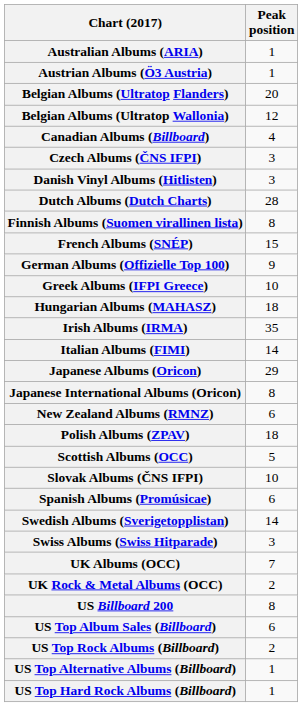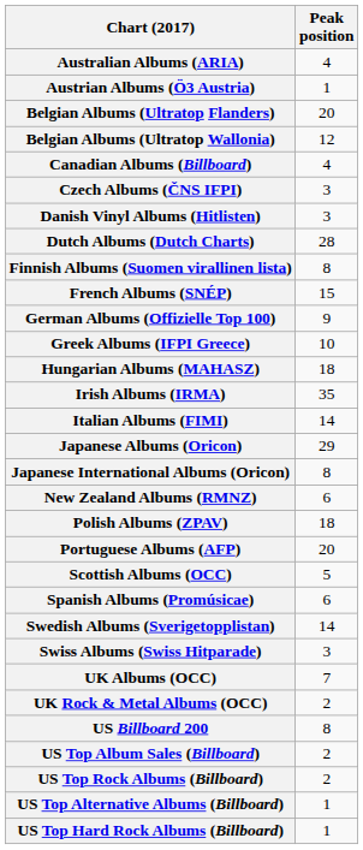 <table class="wikitable sortable plainrowheaders" style="text-align:center">
 <tr>
 <th scope="col">Chart (2017)</th>
 <th scope="col">Peak<br>position</th>
 </tr>
 <tr>
 <th scope="row">Australian Albums (<a href='#'>ARIA</a>)</th>
-<td>1</td>
+<td>4</td>
 </tr>
 <tr>
 <th scope="row">Austrian Albums (<a href='#'>Ö3 Austria</a>)</th>
 <td>1</td>
 </tr>
 <tr>
 <th scope="row">Belgian Albums (<a href='#'>Ultratop</a> <a href='#'>Flanders</a>)</th>
 <td>20</td>
 </tr>
 <tr>
 <th scope="row">Belgian Albums (Ultratop <a href='#'>Wallonia</a>)</th>
 <td>12</td>
 </tr>
 <tr>
 <th scope="row">Canadian Albums (<em><a href='#'>Billboard</a></em>)</th>
 <td>4</td>
 </tr>
 <tr>
 <th scope="row">Czech Albums (<a href='#'>ČNS IFPI</a>)</th>
 <td>3</td>
 </tr>
 <tr>
 <th scope="row">Danish Vinyl Albums (<a href='#'>Hitlisten</a>)</th>
 <td>3</td>
 </tr>
 <tr>
 <th scope="row">Dutch Albums (<a href='#'>Dutch Charts</a>)</th>
 <td>28</td>
 </tr>
 <tr>
 <th scope="row">Finnish Albums (<a href='#'>Suomen virallinen lista</a>)</th>
 <td>8</td>
 </tr>
 <tr>
 <th scope="row">French Albums (<a href='#'>SNÉP</a>)</th>
 <td>15</td>
 </tr>
 <tr>
 <th scope="row">German Albums (<a href='#'>Offizielle Top 100</a>)</th>
 <td>9</td>
 </tr>
 <tr>
 <th scope="row">Greek Albums (<a href='#'>IFPI Greece</a>)</th>
 <td>10</td>
 </tr>
 <tr>
 <th scope="row">Hungarian Albums (<a href='#'>MAHASZ</a>)</th>
 <td>18</td>
 </tr>
 <tr>
 <th scope="row">Irish Albums (<a href='#'>IRMA</a>)</th>
 <td>35</td>
 </tr>
 <tr>
 <th scope="row">Italian Albums (<a href='#'>FIMI</a>)</th>
 <td>14</td>
 </tr>
 <tr>
 <th scope="row">Japanese Albums (<a href='#'>Oricon</a>)</th>
 <td>29</td>
 </tr>
 <tr>
 <th scope="row">Japanese International Albums (Oricon)</th>
 <td>8</td>
 </tr>
 <tr>
 <th scope="row">New Zealand Albums (<a href='#'>RMNZ</a>)</th>
 <td>6</td>
 </tr>
 <tr>
 <th scope="row">Polish Albums (<a href='#'>ZPAV</a>)</th>
 <td>18</td>
 </tr>
 <tr>
+<th scope="row">Portuguese Albums (<a href='#'>AFP</a>)</th>
+<td>20</td>
+</tr>
+<tr>
 <th scope="row">Scottish Albums (<a href='#'>OCC</a>)</th>
 <td>5</td>
-</tr>
-<tr>
-<th scope="row">Slovak Albums (ČNS IFPI)</th>
-<td>10</td>
 </tr>
 <tr>
 <th scope="row">Spanish Albums (<a href='#'>Promúsicae</a>)</th>
 <td>6</td>
 </tr>
 <tr>
 <th scope="row">Swedish Albums (<a href='#'>Sverigetopplistan</a>)</th>
 <td>14</td>
 </tr>
 <tr>
 <th scope="row">Swiss Albums (<a href='#'>Swiss Hitparade</a>)</th>
 <td>3</td>
 </tr>
 <tr>
 <th scope="row">UK Albums (OCC)</th>
 <td>7</td>
 </tr>
 <tr>
 <th scope="row">UK <a href='#'>Rock & Metal Albums</a> (OCC)</th>
 <td>2</td>
 </tr>
 <tr>
 <th scope="row">US <a href='#'><em>Billboard</em> 200</a></th>
 <td>8</td>
 </tr>
 <tr>
 <th scope="row">US <a href='#'>Top Album Sales</a> (<em><a href='#'>Billboard</a></em>)</th>
-<td>6</td>
+<td>2</td>
 </tr>
 <tr>
 <th scope="row">US <a href='#'>Top Rock Albums</a> (<em>Billboard</em>)</th>
 <td>2</td>
 </tr>
 <tr>
 <th scope="row">US <a href='#'>Top Alternative Albums</a> (<em>Billboard</em>)</th>
 <td>1</td>
 </tr>
 <tr>
 <th scope="row">US <a href='#'>Top Hard Rock Albums</a> (<em>Billboard</em>)</th>
 <td>1</td>
 </tr>
 </table>
